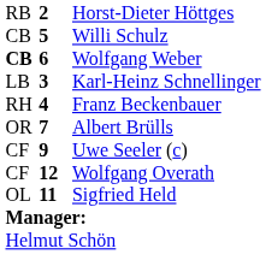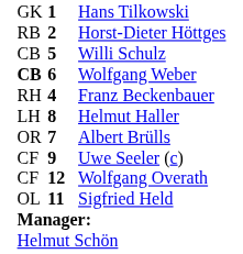 <table style="font-size:90%; margin:0.2em auto;" cellspacing="0" cellpadding="0">
 <tr>
 <th width="25"></th>
 <th width="25"></th>
+</tr>
+<tr>
+<td>GK</td>
+<td><strong>1</strong></td>
+<td><a href='#'>Hans Tilkowski</a></td>
 </tr>
 <tr>
 <td>RB</td>
 <td><strong>2</strong></td>
 <td><a href='#'>Horst-Dieter Höttges</a></td>
 </tr>
 <tr>
 <td>CB</td>
 <td><strong>5</strong></td>
 <td><a href='#'>Willi Schulz</a></td>
 </tr>
 <tr>
 <td><strong>CB</strong></td>
 <td><strong>6</strong></td>
 <td><a href='#'>Wolfgang Weber</a></td>
 </tr>
 <tr>
-<td>LB</td>
-<td><strong>3</strong></td>
-<td><a href='#'>Karl-Heinz Schnellinger</a></td>
-</tr>
-<tr>
 <td>RH</td>
 <td><strong>4</strong></td>
 <td><a href='#'>Franz Beckenbauer</a></td>
+</tr>
+<tr>
+<td>LH</td>
+<td><strong>8</strong></td>
+<td><a href='#'>Helmut Haller</a></td>
 </tr>
 <tr>
 <td>OR</td>
 <td><strong>7</strong></td>
 <td><a href='#'>Albert Brülls</a></td>
 </tr>
 <tr>
 <td>CF</td>
 <td><strong>9</strong></td>
 <td><a href='#'>Uwe Seeler</a> (<a href='#'>c</a>)</td>
 </tr>
 <tr>
 <td>CF</td>
 <td><strong>12</strong></td>
 <td><a href='#'>Wolfgang Overath</a></td>
 </tr>
 <tr>
 <td>OL</td>
 <td><strong>11</strong></td>
 <td><a href='#'>Sigfried Held</a></td>
 </tr>
 <tr>
 <td colspan="3"><strong>Manager:</strong></td>
 </tr>
 <tr>
 <td colspan="3"><a href='#'>Helmut Schön</a></td>
 </tr>
 </table>
